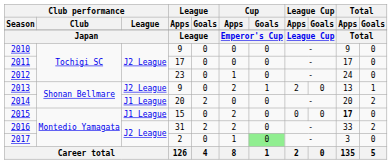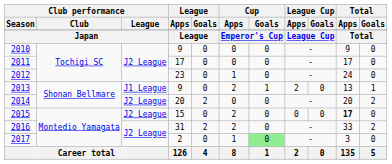 <table class="wikitable" style="text-align:center">
 <tr>
 <th colspan=3>Club performance</th>
 <th colspan=2>League</th>
 <th colspan=2>Cup</th>
 <th colspan=2>League Cup</th>
 <th colspan=2>Total</th>
 </tr>
 <tr>
 <th>Season</th>
 <th>Club</th>
 <th>League</th>
 <th>Apps</th>
 <th>Goals</th>
 <th>Apps</th>
 <th>Goals</th>
 <th>Apps</th>
 <th>Goals</th>
 <th>Apps</th>
 <th>Goals</th>
 </tr>
 <tr>
 </tr>
 <tr>
 <th colspan=3>Japan</th>
 <th colspan=2>League</th>
 <th colspan=2><a href='#'>Emperor's Cup</a></th>
 <th colspan=2><a href='#'>League Cup</a></th>
 <th colspan=2>Total</th>
 </tr>
 <tr>
 <td><a href='#'>2010</a></td>
 <td rowspan="3"><a href='#'>Tochigi SC</a></td>
 <td rowspan="3"><a href='#'>J2 League</a></td>
 <td>9</td>
 <td>0</td>
 <td>0</td>
 <td>0</td>
 <td colspan="2">-</td>
 <td>9</td>
 <td>0</td>
 </tr>
 <tr>
 <td><a href='#'>2011</a></td>
 <td>17</td>
 <td>0</td>
 <td>0</td>
 <td>0</td>
 <td colspan="2">-</td>
 <td>17</td>
 <td>0</td>
 </tr>
 <tr>
 <td><a href='#'>2012</a></td>
 <td>23</td>
 <td>0</td>
 <td>1</td>
 <td>0</td>
 <td colspan="2">-</td>
 <td>24</td>
 <td>0</td>
 </tr>
 <tr>
 <td><a href='#'>2013</a></td>
 <td rowspan="2"><a href='#'>Shonan Bellmare</a></td>
-<td><a href='#'>J2 League</a></td>
+<td><a href='#'>J1 League</a></td>
 <td>9</td>
 <td>0</td>
 <td>2</td>
 <td>1</td>
 <td>2</td>
 <td>0</td>
 <td>13</td>
 <td>1</td>
 </tr>
 <tr>
 <td><a href='#'>2014</a></td>
-<td><a href='#'>J1 League</a></td>
+<td><a href='#'>J2 League</a></td>
 <td>20</td>
 <td>2</td>
 <td>0</td>
 <td>0</td>
 <td colspan="2">-</td>
 <td>20</td>
 <td>2</td>
 </tr>
 <tr>
 <td><a href='#'>2015</a></td>
 <td rowspan="3"><a href='#'>Montedio Yamagata</a></td>
-<td><a href='#'>J1 League</a></td>
+<td><a href='#'>J2 League</a></td>
 <td>15</td>
 <td>0</td>
 <td>2</td>
 <td>0</td>
 <td>0</td>
 <td>0</td>
 <td><strong>17</strong></td>
 <td>0</td>
 </tr>
 <tr>
 <td><a href='#'>2016</a></td>
 <td rowspan="2"><a href='#'>J2 League</a></td>
 <td>31</td>
 <td>2</td>
 <td>2</td>
 <td>0</td>
 <td colspan="2">-</td>
 <td>33</td>
 <td>2</td>
 </tr>
 <tr>
 <td><a href='#'>2017</a></td>
 <td>2</td>
 <td>0</td>
 <td>1</td>
 <td style="background: lightgreen;">0</td>
 <td colspan="2">-</td>
 <td>3</td>
 <td>0</td>
 </tr>
 <tr>
 <th colspan=3>Career total</th>
 <th>126</th>
 <th>4</th>
 <th>8</th>
 <th>1</th>
 <th>2</th>
 <th>0</th>
 <th>135</th>
 <th>5</th>
 </tr>
 </table>
